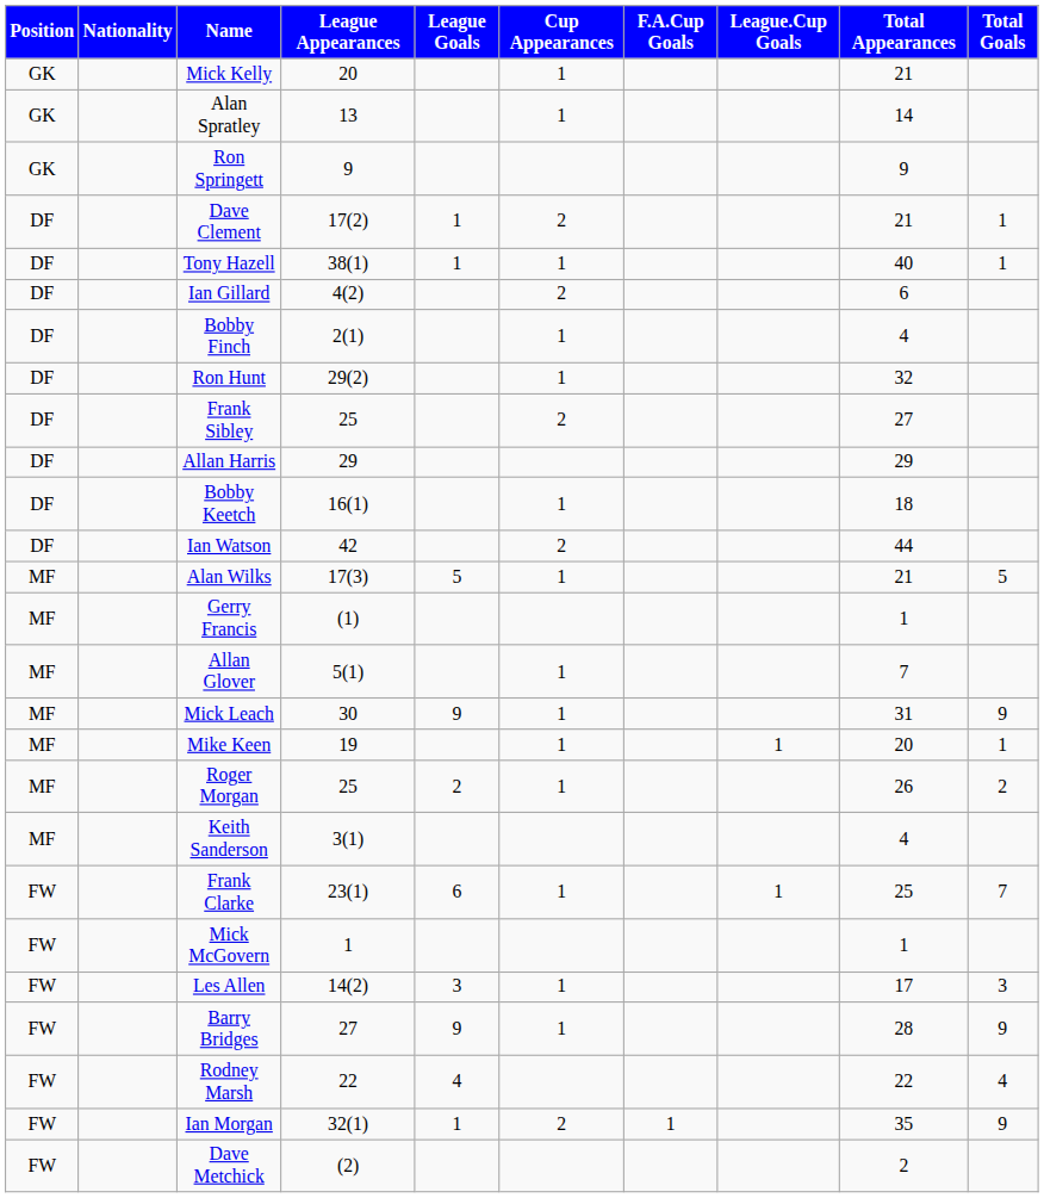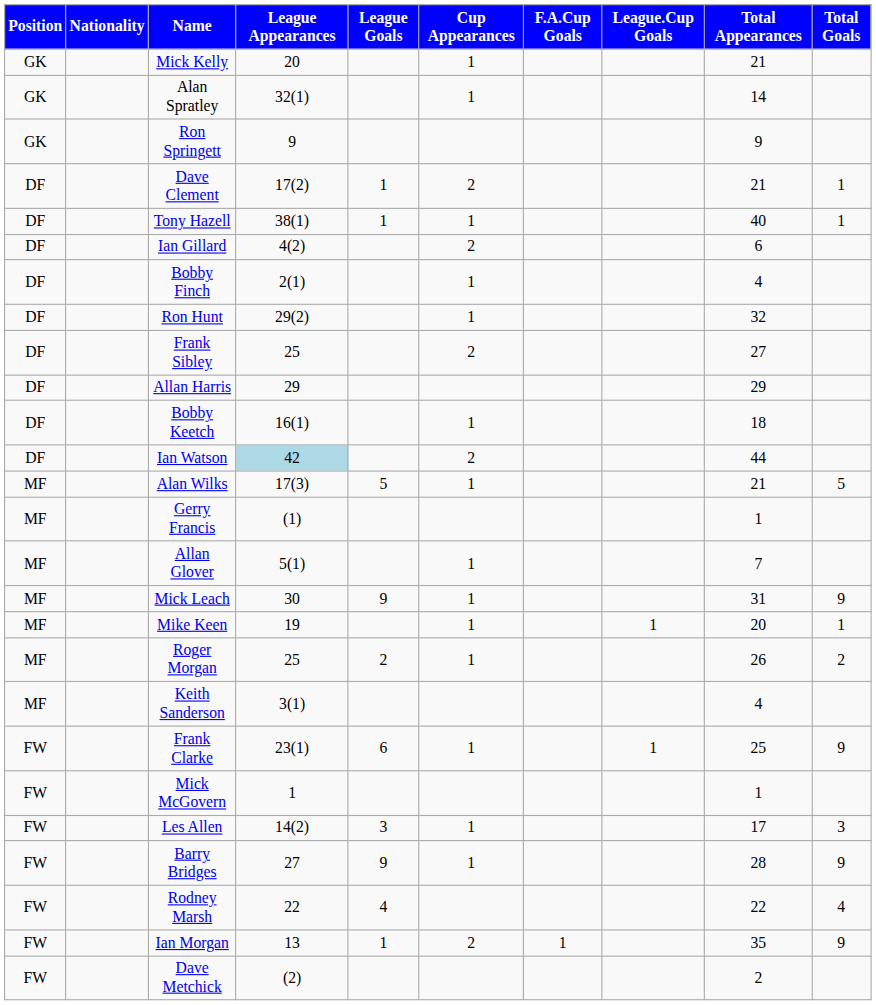 <table class="wikitable" style="text-align:center; font-size:90%; width:90%;">
 <tr>
 </tr>
 <tr>
 <th style="background:#0000FF; color:white; text-align:center;">Position</th>
 <th style="background:#0000FF; color:white; text-align:center;">Nationality</th>
 <th style="background:#0000FF; color:white; text-align:center;">Name</th>
 <th style="background:#0000FF; color:white; text-align:center;">League Appearances</th>
 <th style="background:#0000FF; color:white; text-align:center;">League Goals</th>
 <th style="background:#0000FF; color:white; text-align:center;">Cup Appearances</th>
 <th style="background:#0000FF; color:white; text-align:center;">F.A.Cup Goals</th>
 <th style="background:#0000FF; color:white; text-align:center;">League.Cup Goals</th>
 <th style="background:#0000FF; color:white; text-align:center;">Total Appearances</th>
 <th style="background:#0000FF; color:white; text-align:center;">Total Goals</th>
 </tr>
 <tr>
 <td>GK</td>
 <td></td>
 <td><a href='#'>Mick Kelly</a></td>
 <td>20</td>
 <td></td>
 <td>1</td>
 <td></td>
 <td></td>
 <td>21</td>
 <td></td>
 </tr>
 <tr>
 <td>GK</td>
 <td></td>
 <td>Alan Spratley</td>
-<td>13</td>
+<td>32(1)</td>
 <td></td>
 <td>1</td>
 <td></td>
 <td></td>
 <td>14</td>
 <td></td>
 </tr>
 <tr>
 <td>GK</td>
 <td></td>
 <td><a href='#'>Ron Springett</a></td>
 <td>9</td>
 <td></td>
 <td></td>
 <td></td>
 <td></td>
 <td>9</td>
 <td></td>
 </tr>
 <tr>
 <td>DF</td>
 <td></td>
 <td><a href='#'>Dave Clement</a></td>
 <td>17(2)</td>
 <td>1</td>
 <td>2</td>
 <td></td>
 <td></td>
 <td>21</td>
 <td>1</td>
 </tr>
 <tr>
 <td>DF</td>
 <td></td>
 <td><a href='#'>Tony Hazell</a></td>
 <td>38(1)</td>
 <td>1</td>
 <td>1</td>
 <td></td>
 <td></td>
 <td>40</td>
 <td>1</td>
 </tr>
 <tr>
 <td>DF</td>
 <td></td>
 <td><a href='#'>Ian Gillard</a></td>
 <td>4(2)</td>
 <td></td>
 <td>2</td>
 <td></td>
 <td></td>
 <td>6</td>
 <td></td>
 </tr>
 <tr>
 <td>DF</td>
 <td></td>
 <td><a href='#'>Bobby Finch</a></td>
 <td>2(1)</td>
 <td></td>
 <td>1</td>
 <td></td>
 <td></td>
 <td>4</td>
 <td></td>
 </tr>
 <tr>
 <td>DF</td>
 <td></td>
 <td><a href='#'>Ron Hunt</a></td>
 <td>29(2)</td>
 <td></td>
 <td>1</td>
 <td></td>
 <td></td>
 <td>32</td>
 <td></td>
 </tr>
 <tr>
 <td>DF</td>
 <td></td>
 <td><a href='#'>Frank Sibley</a></td>
 <td>25</td>
 <td></td>
 <td>2</td>
 <td></td>
 <td></td>
 <td>27</td>
 <td></td>
 </tr>
 <tr>
 <td>DF</td>
 <td></td>
 <td><a href='#'>Allan Harris</a></td>
 <td>29</td>
 <td></td>
 <td></td>
 <td></td>
 <td></td>
 <td>29</td>
 <td></td>
 </tr>
 <tr>
 <td>DF</td>
 <td></td>
 <td><a href='#'>Bobby Keetch</a></td>
 <td>16(1)</td>
 <td></td>
 <td>1</td>
 <td></td>
 <td></td>
 <td>18</td>
 <td></td>
 </tr>
 <tr>
 <td>DF</td>
 <td></td>
 <td><a href='#'>Ian Watson</a></td>
-<td>42</td>
+<td style="background: lightblue;">42</td>
 <td></td>
 <td>2</td>
 <td></td>
 <td></td>
 <td>44</td>
 <td></td>
 </tr>
 <tr>
 <td>MF</td>
 <td></td>
 <td><a href='#'>Alan Wilks</a></td>
 <td>17(3)</td>
 <td>5</td>
 <td>1</td>
 <td></td>
 <td></td>
 <td>21</td>
 <td>5</td>
 </tr>
 <tr>
 <td>MF</td>
 <td></td>
 <td><a href='#'>Gerry Francis</a></td>
 <td>(1)</td>
 <td></td>
 <td></td>
 <td></td>
 <td></td>
 <td>1</td>
 <td></td>
 </tr>
 <tr>
 <td>MF</td>
 <td></td>
 <td><a href='#'>Allan Glover</a></td>
 <td>5(1)</td>
 <td></td>
 <td>1</td>
 <td></td>
 <td></td>
 <td>7</td>
 <td></td>
 </tr>
 <tr>
 <td>MF</td>
 <td></td>
 <td><a href='#'>Mick Leach</a></td>
 <td>30</td>
 <td>9</td>
 <td>1</td>
 <td></td>
 <td></td>
 <td>31</td>
 <td>9</td>
 </tr>
 <tr>
 <td>MF</td>
 <td></td>
 <td><a href='#'>Mike Keen</a></td>
 <td>19</td>
 <td></td>
 <td>1</td>
 <td></td>
 <td>1</td>
 <td>20</td>
 <td>1</td>
 </tr>
 <tr>
 <td>MF</td>
 <td></td>
 <td><a href='#'>Roger Morgan</a></td>
 <td>25</td>
 <td>2</td>
 <td>1</td>
 <td></td>
 <td></td>
 <td>26</td>
 <td>2</td>
 </tr>
 <tr>
 <td>MF</td>
 <td></td>
 <td><a href='#'>Keith Sanderson</a></td>
 <td>3(1)</td>
 <td></td>
 <td></td>
 <td></td>
 <td></td>
 <td>4</td>
 <td></td>
 </tr>
 <tr>
 <td>FW</td>
 <td></td>
 <td><a href='#'>Frank Clarke</a></td>
 <td>23(1)</td>
 <td>6</td>
 <td>1</td>
 <td></td>
 <td>1</td>
 <td>25</td>
-<td>7</td>
+<td>9</td>
 </tr>
 <tr>
 <td>FW</td>
 <td></td>
 <td><a href='#'>Mick McGovern</a></td>
 <td>1</td>
 <td></td>
 <td></td>
 <td></td>
 <td></td>
 <td>1</td>
 <td></td>
 </tr>
 <tr>
 <td>FW</td>
 <td></td>
 <td><a href='#'>Les Allen</a></td>
 <td>14(2)</td>
 <td>3</td>
 <td>1</td>
 <td></td>
 <td></td>
 <td>17</td>
 <td>3</td>
 </tr>
 <tr>
 <td>FW</td>
 <td></td>
 <td><a href='#'>Barry Bridges</a></td>
 <td>27</td>
 <td>9</td>
 <td>1</td>
 <td></td>
 <td></td>
 <td>28</td>
 <td>9</td>
 </tr>
 <tr>
 <td>FW</td>
 <td></td>
 <td><a href='#'>Rodney Marsh</a></td>
 <td>22</td>
 <td>4</td>
 <td></td>
 <td></td>
 <td></td>
 <td>22</td>
 <td>4</td>
 </tr>
 <tr>
 <td>FW</td>
 <td></td>
 <td><a href='#'>Ian Morgan</a></td>
-<td>32(1)</td>
+<td>13</td>
 <td>1</td>
 <td>2</td>
 <td>1</td>
 <td></td>
 <td>35</td>
 <td>9</td>
 </tr>
 <tr>
 <td>FW</td>
 <td></td>
 <td><a href='#'>Dave Metchick</a></td>
 <td>(2)</td>
 <td></td>
 <td></td>
 <td></td>
 <td></td>
 <td>2</td>
 <td></td>
 </tr>
 </table>
